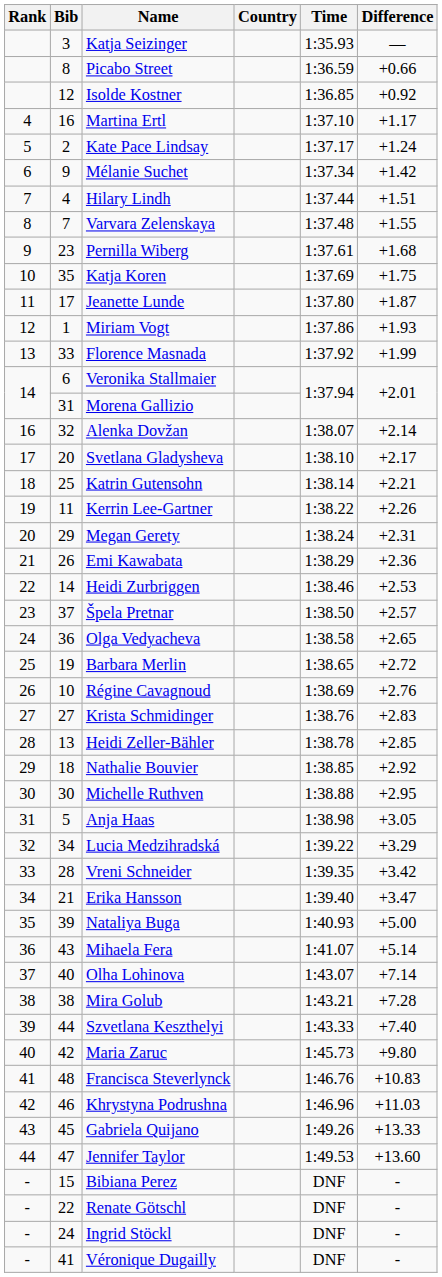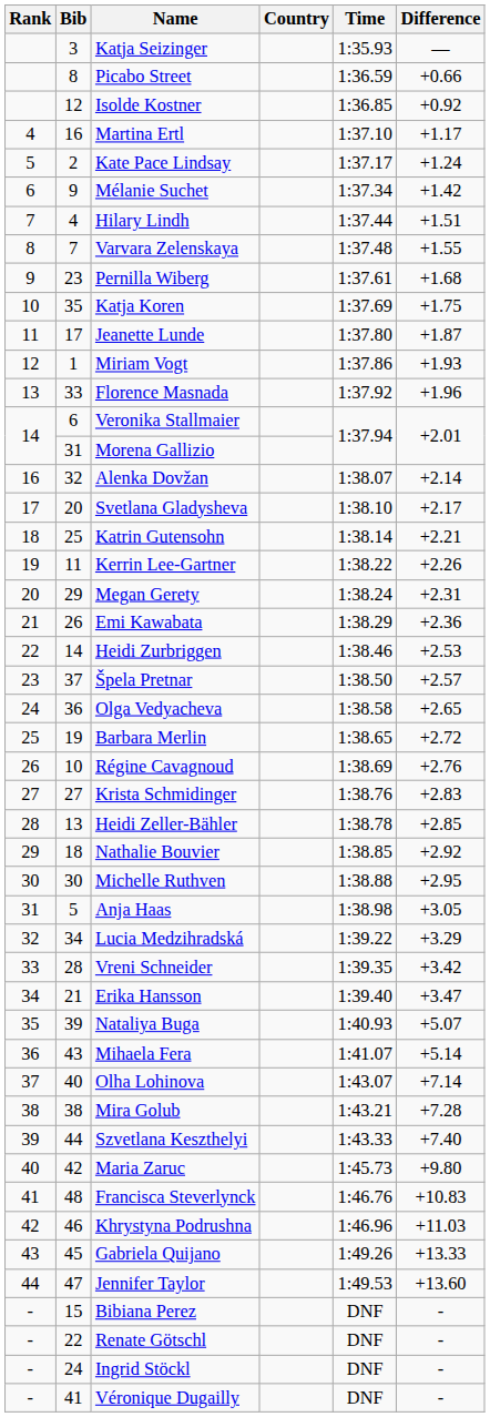 <table class="wikitable sortable" style="text-align:center">
 <tr>
 <th>Rank</th>
 <th>Bib</th>
 <th>Name</th>
 <th>Country</th>
 <th>Time</th>
 <th>Difference</th>
 </tr>
 <tr>
 <td></td>
 <td>3</td>
 <td align=left><a href='#'>Katja Seizinger</a></td>
 <td align=left></td>
 <td>1:35.93</td>
 <td>—</td>
 </tr>
 <tr>
 <td></td>
 <td>8</td>
 <td align=left><a href='#'>Picabo Street</a></td>
 <td align=left></td>
 <td>1:36.59</td>
 <td>+0.66</td>
 </tr>
 <tr>
 <td></td>
 <td>12</td>
 <td align=left><a href='#'>Isolde Kostner</a></td>
 <td align=left></td>
 <td>1:36.85</td>
 <td>+0.92</td>
 </tr>
 <tr>
 <td>4</td>
 <td>16</td>
 <td align=left><a href='#'>Martina Ertl</a></td>
 <td align=left></td>
 <td>1:37.10</td>
 <td>+1.17</td>
 </tr>
 <tr>
 <td>5</td>
 <td>2</td>
 <td align=left><a href='#'>Kate Pace Lindsay</a></td>
 <td align=left></td>
 <td>1:37.17</td>
 <td>+1.24</td>
 </tr>
 <tr>
 <td>6</td>
 <td>9</td>
 <td align=left><a href='#'>Mélanie Suchet</a></td>
 <td align=left></td>
 <td>1:37.34</td>
 <td>+1.42</td>
 </tr>
 <tr>
 <td>7</td>
 <td>4</td>
 <td align=left><a href='#'>Hilary Lindh</a></td>
 <td align=left></td>
 <td>1:37.44</td>
 <td>+1.51</td>
 </tr>
 <tr>
 <td>8</td>
 <td>7</td>
 <td align=left><a href='#'>Varvara Zelenskaya</a></td>
 <td align=left></td>
 <td>1:37.48</td>
 <td>+1.55</td>
 </tr>
 <tr>
 <td>9</td>
 <td>23</td>
 <td align=left><a href='#'>Pernilla Wiberg</a></td>
 <td align=left></td>
 <td>1:37.61</td>
 <td>+1.68</td>
 </tr>
 <tr>
 <td>10</td>
 <td>35</td>
 <td align=left><a href='#'>Katja Koren</a></td>
 <td align=left></td>
 <td>1:37.69</td>
 <td>+1.75</td>
 </tr>
 <tr>
 <td>11</td>
 <td>17</td>
 <td align=left><a href='#'>Jeanette Lunde</a></td>
 <td align=left></td>
 <td>1:37.80</td>
 <td>+1.87</td>
 </tr>
 <tr>
 <td>12</td>
 <td>1</td>
 <td align=left><a href='#'>Miriam Vogt</a></td>
 <td align=left></td>
 <td>1:37.86</td>
 <td>+1.93</td>
 </tr>
 <tr>
 <td>13</td>
 <td>33</td>
 <td align=left><a href='#'>Florence Masnada</a></td>
 <td align=left></td>
 <td>1:37.92</td>
-<td>+1.99</td>
+<td>+1.96</td>
 </tr>
 <tr>
 <td rowspan=2>14</td>
 <td>6</td>
 <td align=left><a href='#'>Veronika Stallmaier</a></td>
 <td align=left></td>
 <td rowspan=2>1:37.94</td>
 <td rowspan=2>+2.01</td>
 </tr>
 <tr>
 <td>31</td>
 <td align=left><a href='#'>Morena Gallizio</a></td>
 <td align=left></td>
 </tr>
 <tr>
 <td>16</td>
 <td>32</td>
 <td align=left><a href='#'>Alenka Dovžan</a></td>
 <td align=left></td>
 <td>1:38.07</td>
 <td>+2.14</td>
 </tr>
 <tr>
 <td>17</td>
 <td>20</td>
 <td align=left><a href='#'>Svetlana Gladysheva</a></td>
 <td align=left></td>
 <td>1:38.10</td>
 <td>+2.17</td>
 </tr>
 <tr>
 <td>18</td>
 <td>25</td>
 <td align=left><a href='#'>Katrin Gutensohn</a></td>
 <td align=left></td>
 <td>1:38.14</td>
 <td>+2.21</td>
 </tr>
 <tr>
 <td>19</td>
 <td>11</td>
 <td align=left><a href='#'>Kerrin Lee-Gartner</a></td>
 <td align=left></td>
 <td>1:38.22</td>
 <td>+2.26</td>
 </tr>
 <tr>
 <td>20</td>
 <td>29</td>
 <td align=left><a href='#'>Megan Gerety</a></td>
 <td align=left></td>
 <td>1:38.24</td>
 <td>+2.31</td>
 </tr>
 <tr>
 <td>21</td>
 <td>26</td>
 <td align=left><a href='#'>Emi Kawabata</a></td>
 <td align=left></td>
 <td>1:38.29</td>
 <td>+2.36</td>
 </tr>
 <tr>
 <td>22</td>
 <td>14</td>
 <td align=left><a href='#'>Heidi Zurbriggen</a></td>
 <td align=left></td>
 <td>1:38.46</td>
 <td>+2.53</td>
 </tr>
 <tr>
 <td>23</td>
 <td>37</td>
 <td align=left><a href='#'>Špela Pretnar</a></td>
 <td align=left></td>
 <td>1:38.50</td>
 <td>+2.57</td>
 </tr>
 <tr>
 <td>24</td>
 <td>36</td>
 <td align=left><a href='#'>Olga Vedyacheva</a></td>
 <td align=left></td>
 <td>1:38.58</td>
 <td>+2.65</td>
 </tr>
 <tr>
 <td>25</td>
 <td>19</td>
 <td align=left><a href='#'>Barbara Merlin</a></td>
 <td align=left></td>
 <td>1:38.65</td>
 <td>+2.72</td>
 </tr>
 <tr>
 <td>26</td>
 <td>10</td>
 <td align=left><a href='#'>Régine Cavagnoud</a></td>
 <td align=left></td>
 <td>1:38.69</td>
 <td>+2.76</td>
 </tr>
 <tr>
 <td>27</td>
 <td>27</td>
 <td align=left><a href='#'>Krista Schmidinger</a></td>
 <td align=left></td>
 <td>1:38.76</td>
 <td>+2.83</td>
 </tr>
 <tr>
 <td>28</td>
 <td>13</td>
 <td align=left><a href='#'>Heidi Zeller-Bähler</a></td>
 <td align=left></td>
 <td>1:38.78</td>
 <td>+2.85</td>
 </tr>
 <tr>
 <td>29</td>
 <td>18</td>
 <td align=left><a href='#'>Nathalie Bouvier</a></td>
 <td align=left></td>
 <td>1:38.85</td>
 <td>+2.92</td>
 </tr>
 <tr>
 <td>30</td>
 <td>30</td>
 <td align=left><a href='#'>Michelle Ruthven</a></td>
 <td align=left></td>
 <td>1:38.88</td>
 <td>+2.95</td>
 </tr>
 <tr>
 <td>31</td>
 <td>5</td>
 <td align=left><a href='#'>Anja Haas</a></td>
 <td align=left></td>
 <td>1:38.98</td>
 <td>+3.05</td>
 </tr>
 <tr>
 <td>32</td>
 <td>34</td>
 <td align=left><a href='#'>Lucia Medzihradská</a></td>
 <td align=left></td>
 <td>1:39.22</td>
 <td>+3.29</td>
 </tr>
 <tr>
 <td>33</td>
 <td>28</td>
 <td align=left><a href='#'>Vreni Schneider</a></td>
 <td align=left></td>
 <td>1:39.35</td>
 <td>+3.42</td>
 </tr>
 <tr>
 <td>34</td>
 <td>21</td>
 <td align=left><a href='#'>Erika Hansson</a></td>
 <td align=left></td>
 <td>1:39.40</td>
 <td>+3.47</td>
 </tr>
 <tr>
 <td>35</td>
 <td>39</td>
 <td align=left><a href='#'>Nataliya Buga</a></td>
 <td align=left></td>
 <td>1:40.93</td>
-<td>+5.00</td>
+<td>+5.07</td>
 </tr>
 <tr>
 <td>36</td>
 <td>43</td>
 <td align=left><a href='#'>Mihaela Fera</a></td>
 <td align=left></td>
 <td>1:41.07</td>
 <td>+5.14</td>
 </tr>
 <tr>
 <td>37</td>
 <td>40</td>
 <td align=left><a href='#'>Olha Lohinova</a></td>
 <td align=left></td>
 <td>1:43.07</td>
 <td>+7.14</td>
 </tr>
 <tr>
 <td>38</td>
 <td>38</td>
 <td align=left><a href='#'>Mira Golub</a></td>
 <td align=left></td>
 <td>1:43.21</td>
 <td>+7.28</td>
 </tr>
 <tr>
 <td>39</td>
 <td>44</td>
 <td align=left><a href='#'>Szvetlana Keszthelyi</a></td>
 <td align=left></td>
 <td>1:43.33</td>
 <td>+7.40</td>
 </tr>
 <tr>
 <td>40</td>
 <td>42</td>
 <td align=left><a href='#'>Maria Zaruc</a></td>
 <td align=left></td>
 <td>1:45.73</td>
 <td>+9.80</td>
 </tr>
 <tr>
 <td>41</td>
 <td>48</td>
 <td align=left><a href='#'>Francisca Steverlynck</a></td>
 <td align=left></td>
 <td>1:46.76</td>
 <td>+10.83</td>
 </tr>
 <tr>
 <td>42</td>
 <td>46</td>
 <td align=left><a href='#'>Khrystyna Podrushna</a></td>
 <td align=left></td>
 <td>1:46.96</td>
 <td>+11.03</td>
 </tr>
 <tr>
 <td>43</td>
 <td>45</td>
 <td align=left><a href='#'>Gabriela Quijano</a></td>
 <td align=left></td>
 <td>1:49.26</td>
 <td>+13.33</td>
 </tr>
 <tr>
 <td>44</td>
 <td>47</td>
 <td align=left><a href='#'>Jennifer Taylor</a></td>
 <td align=left></td>
 <td>1:49.53</td>
 <td>+13.60</td>
 </tr>
 <tr>
 <td>-</td>
 <td>15</td>
 <td align=left><a href='#'>Bibiana Perez</a></td>
 <td align=left></td>
 <td>DNF</td>
 <td>-</td>
 </tr>
 <tr>
 <td>-</td>
 <td>22</td>
 <td align=left><a href='#'>Renate Götschl</a></td>
 <td align=left></td>
 <td>DNF</td>
 <td>-</td>
 </tr>
 <tr>
 <td>-</td>
 <td>24</td>
 <td align=left><a href='#'>Ingrid Stöckl</a></td>
 <td align=left></td>
 <td>DNF</td>
 <td>-</td>
 </tr>
 <tr>
 <td>-</td>
 <td>41</td>
 <td align=left><a href='#'>Véronique Dugailly</a></td>
 <td align=left></td>
 <td>DNF</td>
 <td>-</td>
 </tr>
 </table>
